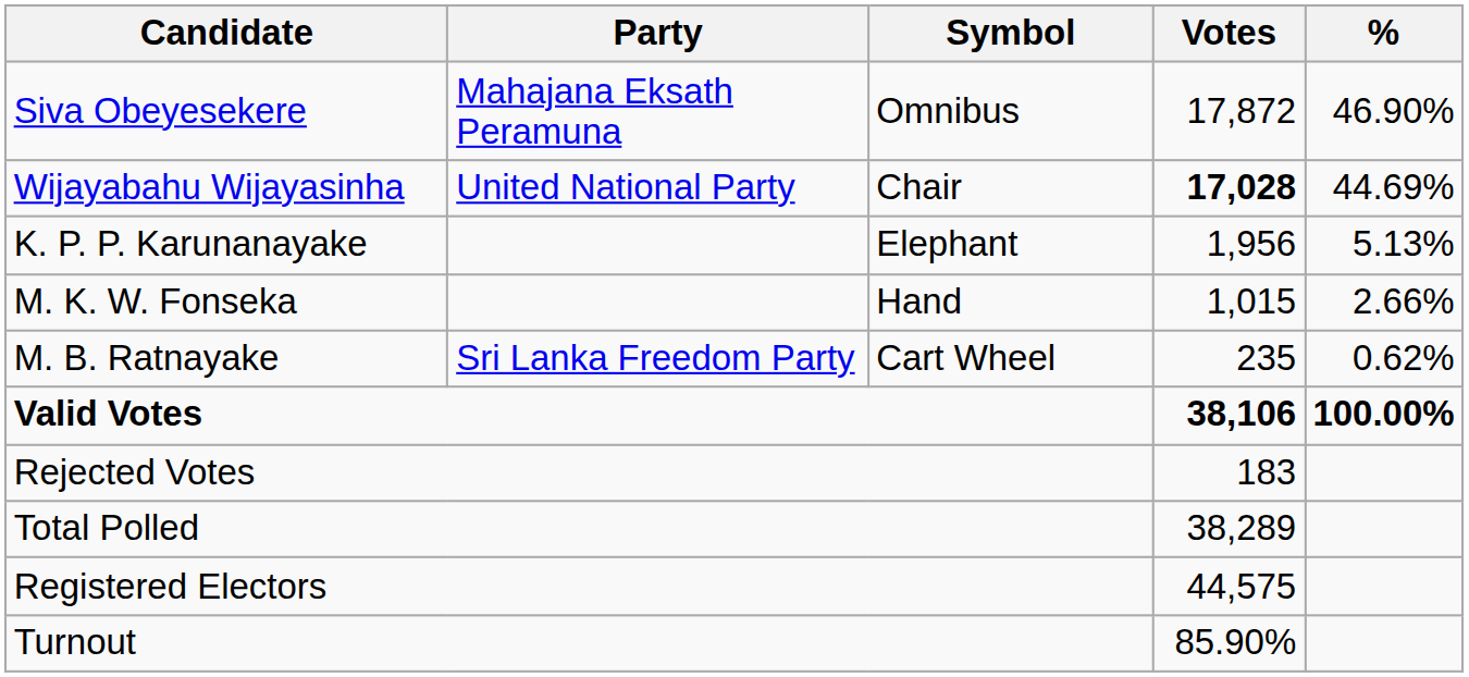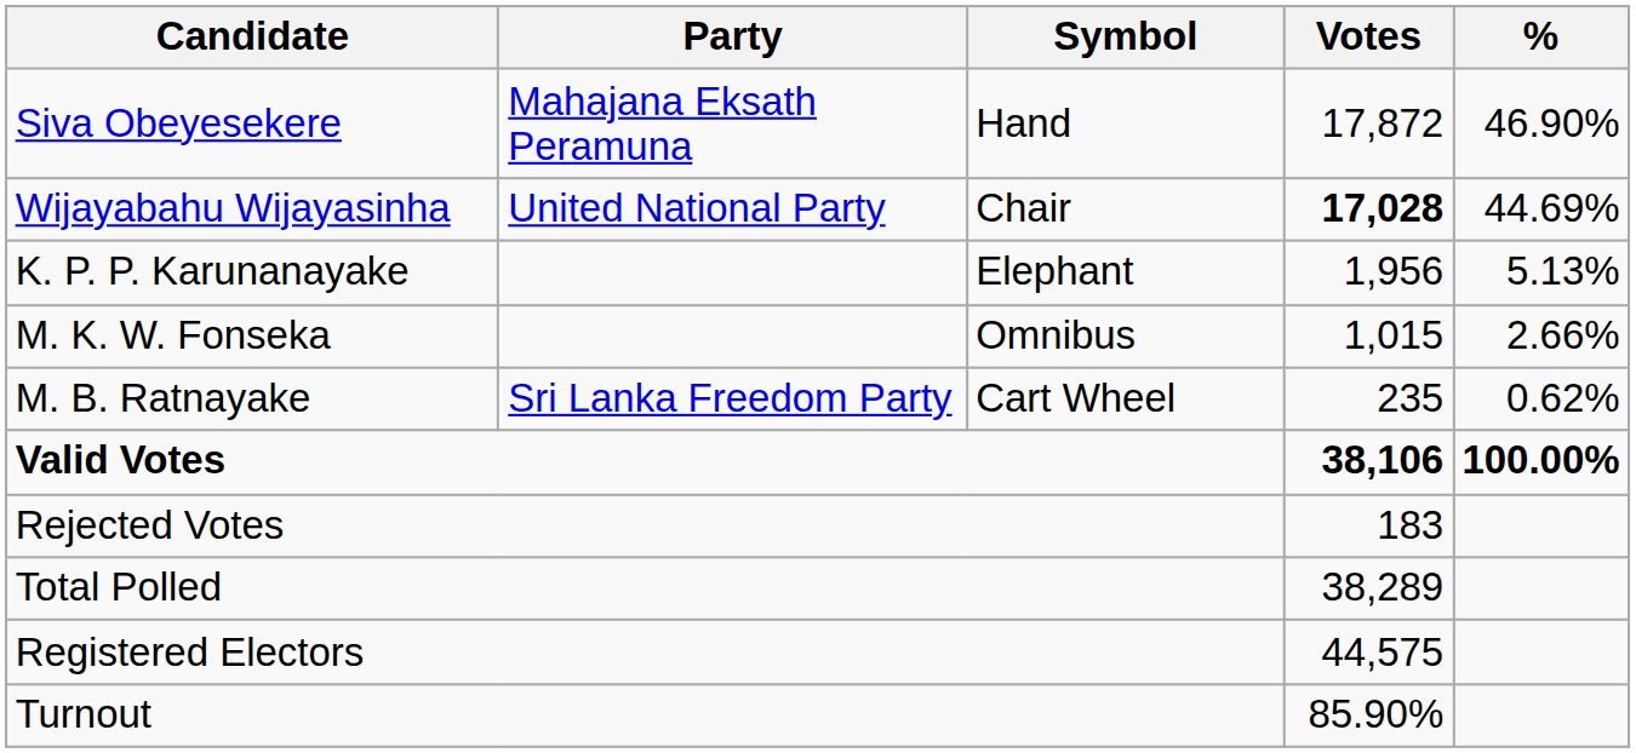 <table class="wikitable" border="1" style="text-align:right;">
 <tr>
 <th align=left width="190">Candidate</th>
 <th align=left width="180">Party</th>
 <th align=left width="120">Symbol</th>
 <th align=left width="60">Votes</th>
 <th align=left width="60">%</th>
 </tr>
 <tr>
 <td align=left><a href='#'>Siva Obeyesekere</a></td>
 <td align=left><a href='#'>Mahajana Eksath Peramuna</a></td>
-<td align=left>Omnibus</td>
+<td align=left>Hand</td>
 <td>17,872</td>
 <td>46.90%</td>
 </tr>
 <tr>
 <td align=left><a href='#'>Wijayabahu Wijayasinha</a></td>
 <td align=left><a href='#'>United National Party</a></td>
 <td align=left>Chair</td>
 <td><strong>17,028</strong></td>
 <td>44.69%</td>
 </tr>
 <tr>
 <td align=left>K. P. P. Karunanayake</td>
 <td></td>
 <td align=left>Elephant</td>
 <td>1,956</td>
 <td>5.13%</td>
 </tr>
 <tr>
 <td align=left>M. K. W. Fonseka</td>
 <td></td>
-<td align=left>Hand</td>
+<td align=left>Omnibus</td>
 <td>1,015</td>
 <td>2.66%</td>
 </tr>
 <tr>
 <td align=left>M. B. Ratnayake</td>
 <td align=left><a href='#'>Sri Lanka Freedom Party</a></td>
 <td align=left>Cart Wheel</td>
 <td>235</td>
 <td>0.62%</td>
 </tr>
 <tr>
 <td align=left colspan=3><strong>Valid Votes</strong></td>
 <td><strong>38,106</strong></td>
 <td><strong>100.00%</strong></td>
 </tr>
 <tr>
 <td align=left colspan=3>Rejected Votes</td>
 <td>183</td>
 <td></td>
 </tr>
 <tr>
 <td align=left colspan=3>Total Polled</td>
 <td>38,289</td>
 <td></td>
 </tr>
 <tr>
 <td align=left colspan=3>Registered Electors</td>
 <td>44,575</td>
 <td></td>
 </tr>
 <tr>
 <td align=left colspan=3>Turnout</td>
 <td>85.90%</td>
 </tr>
 </table>
